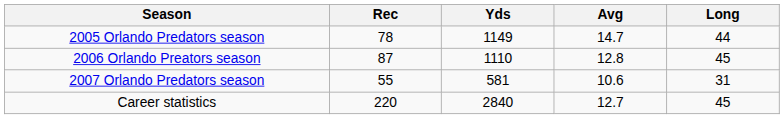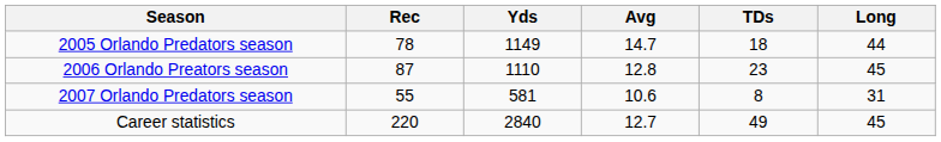 <table class="wikitable sortable">
 <tr>
 <th bgcolor="#DDDDFF" width="26%">Season</th>
 <th bgcolor="#DDDDFF" width="9%">Rec</th>
 <th bgcolor="#DDDDFF" width="9%">Yds</th>
 <th bgcolor="#DDDDFF" width="9%">Avg</th>
+<th bgcolor="#DDDDFF" width="9%">TDs</th>
 <th bgcolor="#DDDDFF" width="9%">Long</th>
 </tr>
 <tr align="center">
 <td><a href='#'>2005 Orlando Predators season</a></td>
 <td>78</td>
 <td>1149</td>
 <td>14.7</td>
+<td>18</td>
 <td>44</td>
 </tr>
 <tr align="center">
 <td><a href='#'>2006 Orlando Preators season</a></td>
 <td>87</td>
 <td>1110</td>
 <td>12.8</td>
+<td>23</td>
 <td>45</td>
 </tr>
 <tr align="center">
 <td><a href='#'>2007 Orlando Predators season</a></td>
 <td>55</td>
 <td>581</td>
 <td>10.6</td>
+<td>8</td>
 <td>31</td>
 </tr>
 <tr align="center">
 <td>Career statistics</td>
 <td>220</td>
 <td>2840</td>
 <td>12.7</td>
+<td>49</td>
 <td>45</td>
 </tr>
 </table>
